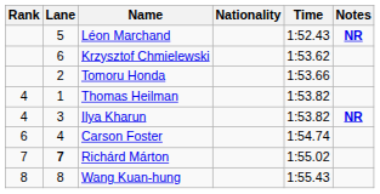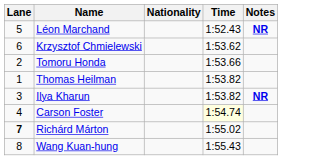 <table class="wikitable sortable" style="text-align:center">
 <tr>
-<th>Rank</th>
 <th>Lane</th>
 <th>Name</th>
 <th>Nationality</th>
 <th>Time</th>
 <th>Notes</th>
 </tr>
 <tr>
-<td></td>
 <td>5</td>
 <td align=left><a href='#'>Léon Marchand</a></td>
 <td align=left></td>
 <td>1:52.43</td>
 <td><strong><a href='#'>NR</a></strong></td>
 </tr>
 <tr>
-<td></td>
 <td>6</td>
 <td align=left><a href='#'>Krzysztof Chmielewski</a></td>
 <td align=left></td>
 <td>1:53.62</td>
 <td></td>
 </tr>
 <tr>
-<td></td>
 <td>2</td>
 <td align=left><a href='#'>Tomoru Honda</a></td>
 <td align=left></td>
 <td>1:53.66</td>
 <td></td>
 </tr>
 <tr>
-<td>4</td>
 <td>1</td>
 <td align=left><a href='#'>Thomas Heilman</a></td>
 <td align=left></td>
 <td>1:53.82</td>
 <td></td>
 </tr>
 <tr>
-<td>4</td>
 <td>3</td>
 <td align=left><a href='#'>Ilya Kharun</a></td>
 <td align=left></td>
 <td>1:53.82</td>
 <td><strong><a href='#'>NR</a></strong></td>
 </tr>
 <tr>
-<td>6</td>
 <td>4</td>
 <td align=left><a href='#'>Carson Foster</a></td>
 <td align=left></td>
-<td>1:54.74</td>
+<td style="background: lightyellow;">1:54.74</td>
 <td></td>
 </tr>
 <tr>
-<td>7</td>
 <td><strong>7</strong></td>
 <td align=left><a href='#'>Richárd Márton</a></td>
 <td align=left></td>
 <td>1:55.02</td>
 <td></td>
 </tr>
 <tr>
 <td>8</td>
-<td>8</td>
 <td align=left><a href='#'>Wang Kuan-hung</a></td>
 <td align=left></td>
 <td>1:55.43</td>
 <td></td>
 </tr>
 </table>
